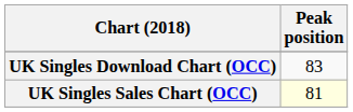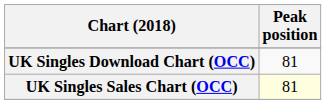 <table class="wikitable sortable plainrowheaders" style="text-align:center">
 <tr>
 <th>Chart (2018)</th>
 <th>Peak<br>position</th>
 </tr>
 <tr>
 </tr>
 <tr>
 <th scope="row">UK Singles Download Chart (<a href='#'>OCC</a>)</th>
-<td style="text-align:center;">83</td>
+<td style="text-align:center;">81</td>
 </tr>
 <tr>
 <th scope="row">UK Singles Sales Chart (<a href='#'>OCC</a>)</th>
 <td style="background: lightyellow; text-align:center;">81</td>
 </tr>
 <tr>
 </tr>
 </table>
